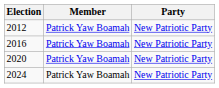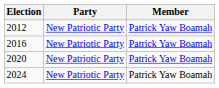 <table class="wikitable">
 <tr>
 <th>Election</th>
+<th>Party</th>
 <th>Member</th>
-<th>Party</th>
 </tr>
 <tr>
 <td>2012</td>
+<td><a href='#'>New Patriotic Party</a></td>
 <td><a href='#'>Patrick Yaw Boamah</a></td>
-<td><a href='#'>New Patriotic Party</a></td>
 </tr>
 <tr>
 <td>2016</td>
+<td><a href='#'>New Patriotic Party</a></td>
 <td><a href='#'>Patrick Yaw Boamah</a></td>
-<td><a href='#'>New Patriotic Party</a></td>
 </tr>
 <tr>
 <td>2020</td>
+<td><a href='#'>New Patriotic Party</a></td>
 <td><a href='#'>Patrick Yaw Boamah</a></td>
-<td><a href='#'>New Patriotic Party</a></td>
 </tr>
 <tr>
 <td>2024</td>
+<td><a href='#'>New Patriotic Party</a></td>
 <td>Patrick Yaw Boamah</td>
-<td><a href='#'>New Patriotic Party</a></td>
 </tr>
 </table>
